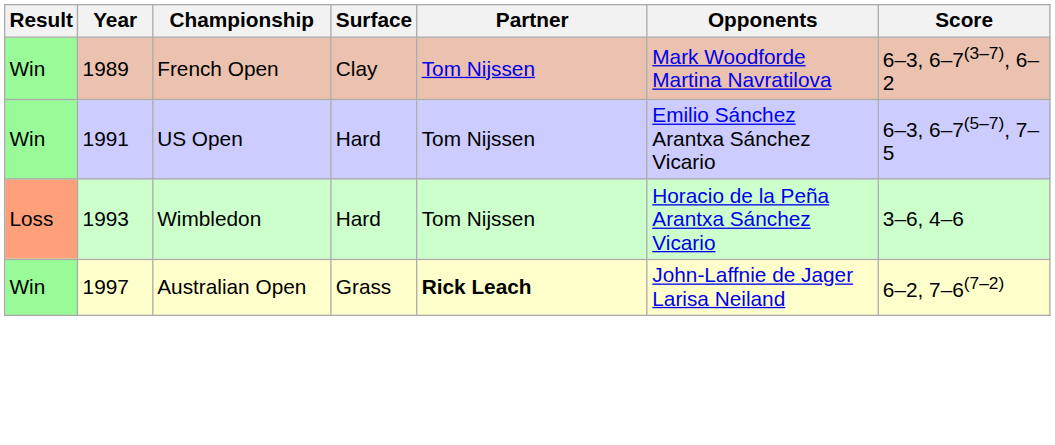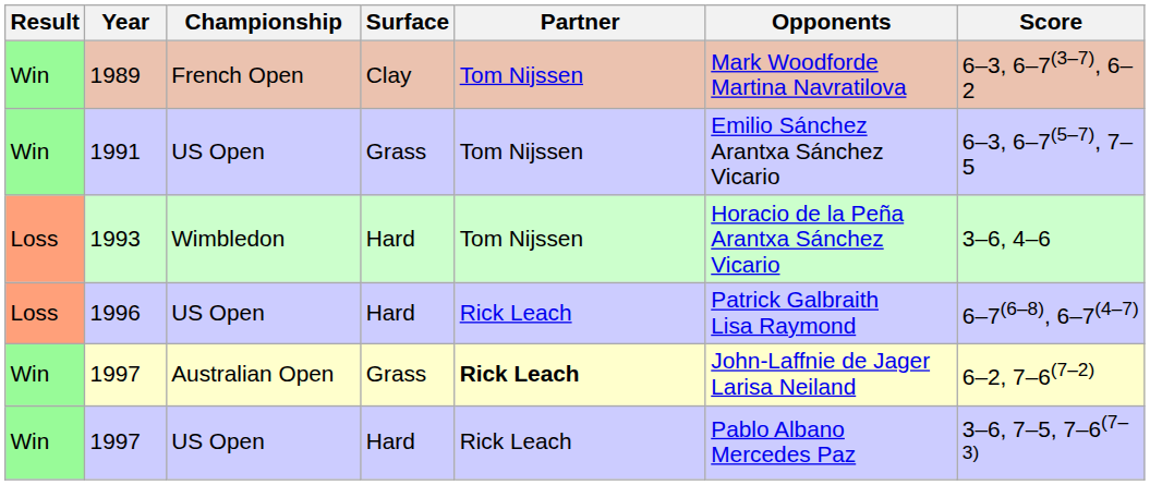 <table class="sortable wikitable">
 <tr>
 <th style="width:40px">Result</th>
 <th style="width:50px">Year</th>
 <th style="width:130px">Championship</th>
 <th style="width:50px">Surface</th>
 <th style="width:170px">Partner</th>
 <th style="width:170px">Opponents</th>
 <th style="width:125px"  class="unsortable">Score</th>
 </tr>
 <tr style="background:#ebc2af;">
 <td style="background:#98fb98;">Win</td>
 <td>1989</td>
 <td>French Open</td>
 <td>Clay</td>
 <td> <a href='#'>Tom Nijssen</a></td>
 <td> <a href='#'>Mark Woodforde</a> <br>  <a href='#'>Martina Navratilova</a></td>
 <td>6–3, 6–7<sup>(3–7)</sup>, 6–2</td>
 </tr>
 <tr style="background:#ccf;">
 <td style="background:#98fb98;">Win</td>
 <td>1991</td>
 <td>US Open</td>
-<td>Hard</td>
+<td>Grass</td>
 <td> Tom Nijssen</td>
 <td> <a href='#'>Emilio Sánchez</a> <br>  Arantxa Sánchez Vicario</td>
 <td>6–3, 6–7<sup>(5–7)</sup>, 7–5</td>
 </tr>
 <tr style="background:#cfc;">
 <td style="background:#ffa07a;">Loss</td>
 <td>1993</td>
 <td>Wimbledon</td>
 <td>Hard</td>
 <td> Tom Nijssen</td>
 <td> <a href='#'>Horacio de la Peña</a> <br>  <a href='#'>Arantxa Sánchez Vicario</a></td>
 <td>3–6, 4–6</td>
 </tr>
+<tr style="background:#ccf;">
+<td style="background:#ffa07a;">Loss</td>
+<td>1996</td>
+<td>US Open</td>
+<td>Hard</td>
+<td> <a href='#'>Rick Leach</a></td>
+<td> <a href='#'>Patrick Galbraith</a> <br>  <a href='#'>Lisa Raymond</a></td>
+<td>6–7<sup>(6–8)</sup>, 6–7<sup>(4–7)</sup></td>
+</tr>
 <tr style="background:#ffc;">
 <td style="background:#98fb98;">Win</td>
 <td>1997</td>
 <td>Australian Open</td>
 <td>Grass</td>
 <td><strong> Rick Leach</strong></td>
 <td> <a href='#'>John-Laffnie de Jager</a> <br>  <a href='#'>Larisa Neiland</a></td>
 <td>6–2, 7–6<sup>(7–2)</sup></td>
 </tr>
+<tr style="background:#ccf;">
+<td style="background:#98fb98;">Win</td>
+<td>1997</td>
+<td>US Open</td>
+<td>Hard</td>
+<td> Rick Leach</td>
+<td> <a href='#'>Pablo Albano</a> <br>  <a href='#'>Mercedes Paz</a></td>
+<td>3–6, 7–5, 7–6<sup>(7–3)</sup></td>
+</tr>
 </table>
